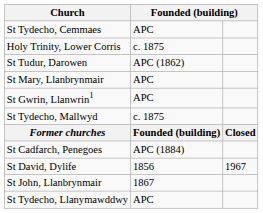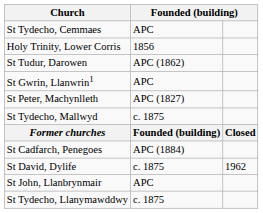 <table class="wikitable">
 <tr>
 <th>Church</th>
 <th colspan="2">Founded (building)</th>
 </tr>
 <tr>
 <td>St Tydecho, Cemmaes</td>
 <td>APC</td>
 <td></td>
 </tr>
 <tr>
 <td>Holy Trinity, Lower Corris</td>
-<td>c. 1875</td>
+<td>1856</td>
 <td></td>
 </tr>
 <tr>
 <td>St Tudur, Darowen</td>
 <td>APC (1862)</td>
 <td></td>
 </tr>
 <tr>
-<td>St Mary, Llanbrynmair</td>
+<td>St Gwrin, Llanwrin<sup>1</sup></td>
 <td>APC</td>
 <td></td>
 </tr>
 <tr>
-<td>St Gwrin, Llanwrin<sup>1</sup></td>
-<td>APC</td>
+<td>St Peter, Machynlleth</td>
+<td>APC (1827)</td>
 <td></td>
 </tr>
 <tr>
 <td>St Tydecho, Mallwyd</td>
 <td>c. 1875</td>
 <td></td>
 </tr>
 <tr>
 <th><em>Former churches</em></th>
 <th>Founded (building)</th>
 <th>Closed</th>
 </tr>
 <tr>
 <td>St Cadfarch, Penegoes</td>
 <td>APC (1884)</td>
 <td></td>
 </tr>
 <tr>
 <td>St David, Dylife</td>
-<td>1856</td>
-<td>1967</td>
+<td>c. 1875</td>
+<td>1962</td>
 </tr>
 <tr>
 <td>St John, Llanbrynmair</td>
-<td>1867</td>
+<td>APC</td>
 <td></td>
 </tr>
 <tr>
 <td>St Tydecho, Llanymawddwy</td>
-<td>APC</td>
+<td>c. 1875</td>
 <td></td>
 </tr>
 </table>
